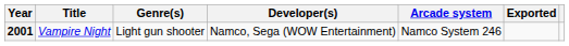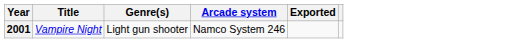 <table class="wikitable sortable">
 <tr>
 <th>Year</th>
 <th>Title</th>
 <th>Genre(s)</th>
-<th>Developer(s)</th>
 <th><a href='#'>Arcade system</a></th>
 <th>Exported</th>
 <th></th>
 </tr>
 <tr>
 <th>2001</th>
 <td><em><a href='#'>Vampire Night</a></em></td>
 <td>Light gun shooter</td>
-<td>Namco, Sega (WOW Entertainment)</td>
 <td>Namco System 246</td>
 <td></td>
 <td></td>
 </tr>
 </table>
